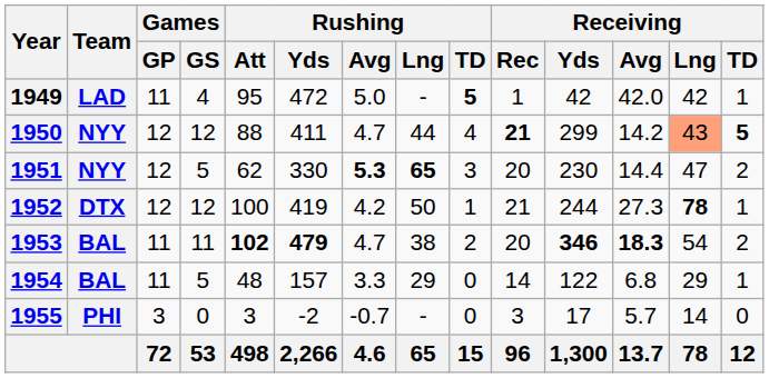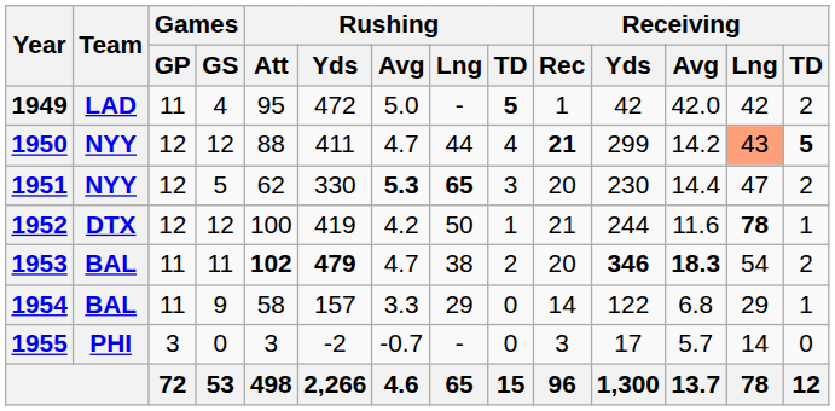 <table class="wikitable" style="text-align:center;">
 <tr>
 <th rowspan="2">Year</th>
 <th rowspan="2">Team</th>
 <th colspan="2">Games</th>
 <th colspan="5">Rushing</th>
 <th colspan="5">Receiving</th>
 </tr>
 <tr>
 <th>GP</th>
 <th>GS</th>
 <th>Att</th>
 <th>Yds</th>
 <th>Avg</th>
 <th>Lng</th>
 <th>TD</th>
 <th>Rec</th>
 <th>Yds</th>
 <th>Avg</th>
 <th>Lng</th>
 <th>TD</th>
 </tr>
 <tr>
 <th>1949</th>
 <th><a href='#'>LAD</a></th>
 <td>11</td>
 <td>4</td>
 <td>95</td>
 <td>472</td>
 <td>5.0</td>
 <td>-</td>
 <td><strong>5</strong></td>
 <td>1</td>
 <td>42</td>
 <td>42.0</td>
 <td>42</td>
-<td>1</td>
+<td>2</td>
 </tr>
 <tr>
 <th><a href='#'>1950</a></th>
 <th><a href='#'>NYY</a></th>
 <td>12</td>
 <td>12</td>
 <td>88</td>
 <td>411</td>
 <td>4.7</td>
 <td>44</td>
 <td>4</td>
 <td><strong>21</strong></td>
 <td>299</td>
 <td>14.2</td>
 <td style="background: lightsalmon;">43</td>
 <td><strong>5</strong></td>
 </tr>
 <tr>
 <th><a href='#'>1951</a></th>
 <th><a href='#'>NYY</a></th>
 <td>12</td>
 <td>5</td>
 <td>62</td>
 <td>330</td>
 <td><strong>5.3</strong></td>
 <td><strong>65</strong></td>
 <td>3</td>
 <td>20</td>
 <td>230</td>
 <td>14.4</td>
 <td>47</td>
 <td>2</td>
 </tr>
 <tr>
 <th><a href='#'>1952</a></th>
 <th><a href='#'>DTX</a></th>
 <td>12</td>
 <td>12</td>
 <td>100</td>
 <td>419</td>
 <td>4.2</td>
 <td>50</td>
 <td>1</td>
 <td>21</td>
 <td>244</td>
-<td>27.3</td>
+<td>11.6</td>
 <td><strong>78</strong></td>
 <td>1</td>
 </tr>
 <tr>
 <th><a href='#'>1953</a></th>
 <th><a href='#'>BAL</a></th>
 <td>11</td>
 <td>11</td>
 <td><strong>102</strong></td>
 <td><strong>479</strong></td>
 <td>4.7</td>
 <td>38</td>
 <td>2</td>
 <td>20</td>
 <td><strong>346</strong></td>
 <td><strong>18.3</strong></td>
 <td>54</td>
 <td>2</td>
 </tr>
 <tr>
 <th><a href='#'>1954</a></th>
 <th><a href='#'>BAL</a></th>
 <td>11</td>
-<td>5</td>
-<td>48</td>
+<td>9</td>
+<td>58</td>
 <td>157</td>
 <td>3.3</td>
 <td>29</td>
 <td>0</td>
 <td>14</td>
 <td>122</td>
 <td>6.8</td>
 <td>29</td>
 <td>1</td>
 </tr>
 <tr>
 <th><a href='#'>1955</a></th>
 <th><a href='#'>PHI</a></th>
 <td>3</td>
 <td>0</td>
 <td>3</td>
 <td>-2</td>
 <td>-0.7</td>
 <td>-</td>
 <td>0</td>
 <td>3</td>
 <td>17</td>
 <td>5.7</td>
 <td>14</td>
 <td>0</td>
 </tr>
 <tr>
 <th colspan="2"></th>
 <th>72</th>
 <th>53</th>
 <th>498</th>
 <th>2,266</th>
 <th>4.6</th>
 <th>65</th>
 <th>15</th>
 <th>96</th>
 <th>1,300</th>
 <th>13.7</th>
 <th>78</th>
 <th>12</th>
 </tr>
 </table>
